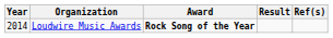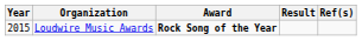 <table class="wikitable plainrowheaders">
 <tr align=center>
 <th scope="col">Year</th>
 <th scope="col">Organization</th>
 <th scope="col">Award</th>
 <th scope="col">Result</th>
 <th scope="col">Ref(s)</th>
 </tr>
 <tr>
-<td>2014</td>
+<td>2015</td>
 <td><a href='#'>Loudwire Music Awards</a></td>
 <td><strong>Rock Song of the Year</strong></td>
 <td></td>
 <td style="text-align:center;"></td>
 </tr>
 </table>
